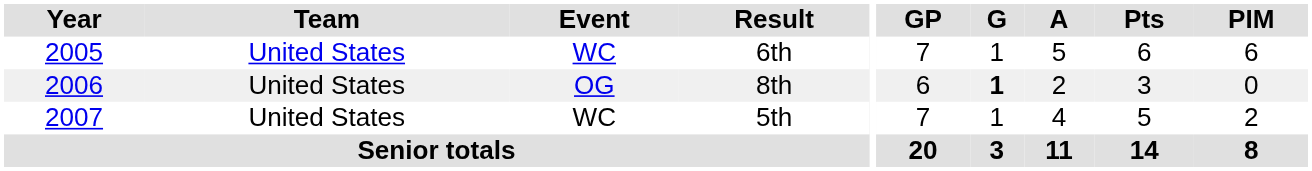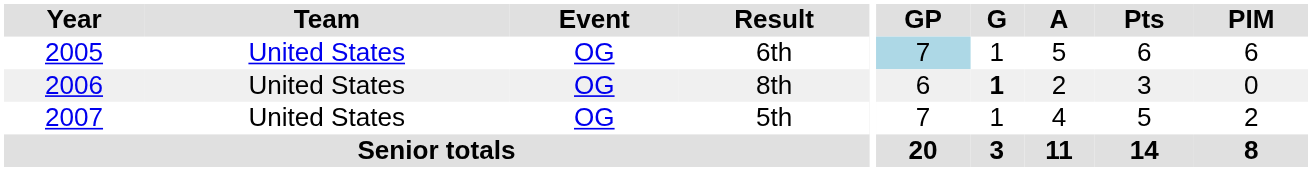 <table border="0" cellpadding="1" cellspacing="0" style="text-align:center; width:50em">
 <tr bgcolor="#e0e0e0">
 <th>Year</th>
 <th>Team</th>
 <th>Event</th>
 <th>Result</th>
 <th rowspan="99" bgcolor="#ffffff"></th>
 <th>GP</th>
 <th>G</th>
 <th>A</th>
 <th>Pts</th>
 <th>PIM</th>
 </tr>
 <tr>
 <td><a href='#'>2005</a></td>
 <td><a href='#'>United States</a></td>
-<td><a href='#'>WC</a></td>
+<td><a href='#'>OG</a></td>
 <td>6th</td>
-<td>7</td>
+<td style="background: lightblue;">7</td>
 <td>1</td>
 <td>5</td>
 <td>6</td>
 <td>6</td>
 </tr>
 <tr bgcolor="#f0f0f0">
 <td><a href='#'>2006</a></td>
 <td>United States</td>
 <td><a href='#'>OG</a></td>
 <td>8th</td>
 <td>6</td>
 <td><strong>1</strong></td>
 <td>2</td>
 <td>3</td>
 <td>0</td>
 </tr>
 <tr>
 <td><a href='#'>2007</a></td>
 <td>United States</td>
-<td>WC</td>
+<td><a href='#'>OG</a></td>
 <td>5th</td>
 <td>7</td>
 <td>1</td>
 <td>4</td>
 <td>5</td>
 <td>2</td>
 </tr>
 <tr bgcolor="#e0e0e0">
 <th colspan="4">Senior totals</th>
 <th>20</th>
 <th>3</th>
 <th>11</th>
 <th>14</th>
 <th>8</th>
 </tr>
 </table>
